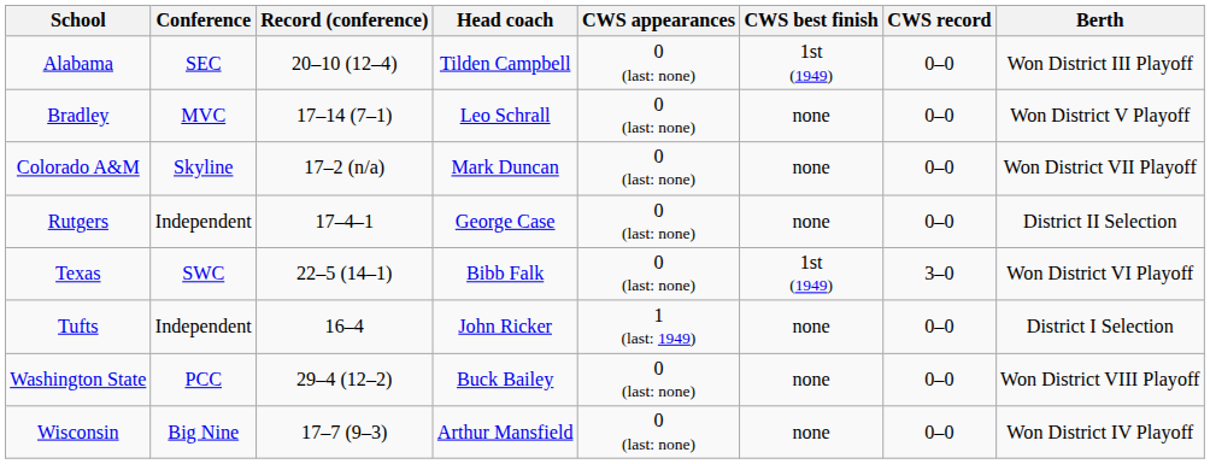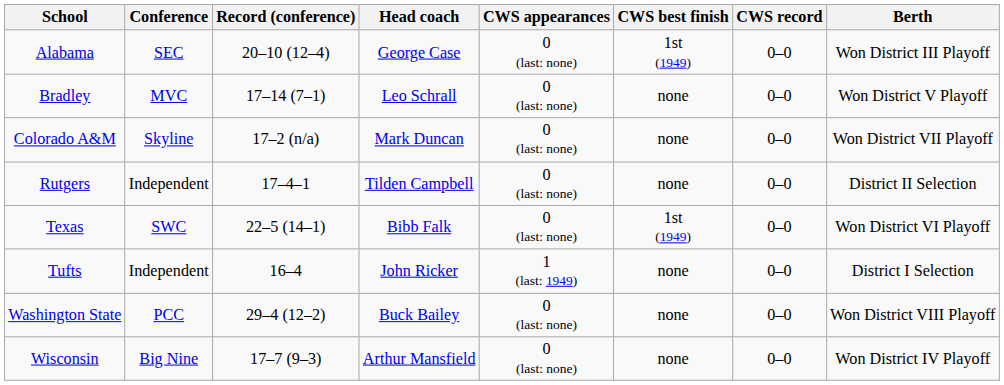 <table class="wikitable">
 <tr align=center style="background: #F2F2F2;">
 <th>School</th>
 <th>Conference</th>
 <th>Record (conference)</th>
 <th>Head coach</th>
 <th>CWS appearances</th>
 <th>CWS best finish</th>
 <th>CWS record</th>
 <th>Berth</th>
 </tr>
 <tr align=center>
 <td><a href='#'>Alabama</a></td>
 <td><a href='#'>SEC</a></td>
 <td>20–10 (12–4)</td>
-<td><a href='#'>Tilden Campbell</a></td>
+<td><a href='#'>George Case</a></td>
 <td>0<br><small>(last: none)</small></td>
 <td>1st<br><small>(<a href='#'>1949</a>)</small></td>
 <td>0–0</td>
 <td>Won District III Playoff</td>
 </tr>
 <tr align=center>
 <td><a href='#'>Bradley</a></td>
 <td><a href='#'>MVC</a></td>
 <td>17–14 (7–1)</td>
 <td><a href='#'>Leo Schrall</a></td>
 <td>0<br><small>(last: none)</small></td>
 <td>none</td>
 <td>0–0</td>
 <td>Won District V Playoff</td>
 </tr>
 <tr align=center>
 <td><a href='#'>Colorado A&M</a></td>
 <td><a href='#'>Skyline</a></td>
 <td>17–2 (n/a)</td>
 <td><a href='#'>Mark Duncan</a></td>
 <td>0<br><small>(last: none)</small></td>
 <td>none</td>
 <td>0–0</td>
 <td>Won District VII Playoff</td>
 </tr>
 <tr align=center>
 <td><a href='#'>Rutgers</a></td>
 <td>Independent</td>
 <td>17–4–1</td>
-<td><a href='#'>George Case</a></td>
+<td><a href='#'>Tilden Campbell</a></td>
 <td>0<br><small>(last: none)</small></td>
 <td>none</td>
 <td>0–0</td>
 <td>District II Selection</td>
 </tr>
 <tr align=center>
 <td><a href='#'>Texas</a></td>
 <td><a href='#'>SWC</a></td>
 <td>22–5 (14–1)</td>
 <td><a href='#'>Bibb Falk</a></td>
 <td>0<br><small>(last: none)</small></td>
 <td>1st<br><small>(<a href='#'>1949</a>)</small></td>
-<td>3–0</td>
+<td>0–0</td>
 <td>Won District VI Playoff</td>
 </tr>
 <tr align=center>
 <td><a href='#'>Tufts</a></td>
 <td>Independent</td>
 <td>16–4</td>
 <td><a href='#'>John Ricker</a></td>
 <td>1<br><small>(last: <a href='#'>1949</a>)</small></td>
 <td>none</td>
 <td>0–0</td>
 <td>District I Selection</td>
 </tr>
 <tr align=center>
 <td><a href='#'>Washington State</a></td>
 <td><a href='#'>PCC</a></td>
 <td>29–4 (12–2)</td>
 <td><a href='#'>Buck Bailey</a></td>
 <td>0<br><small>(last: none)</small></td>
 <td>none</td>
 <td>0–0</td>
 <td>Won District VIII Playoff</td>
 </tr>
 <tr align=center>
 <td><a href='#'>Wisconsin</a></td>
 <td><a href='#'>Big Nine</a></td>
 <td>17–7 (9–3)</td>
 <td><a href='#'>Arthur Mansfield</a></td>
 <td>0<br><small>(last: none)</small></td>
 <td>none</td>
 <td>0–0</td>
 <td>Won District IV Playoff</td>
 </tr>
 </table>
